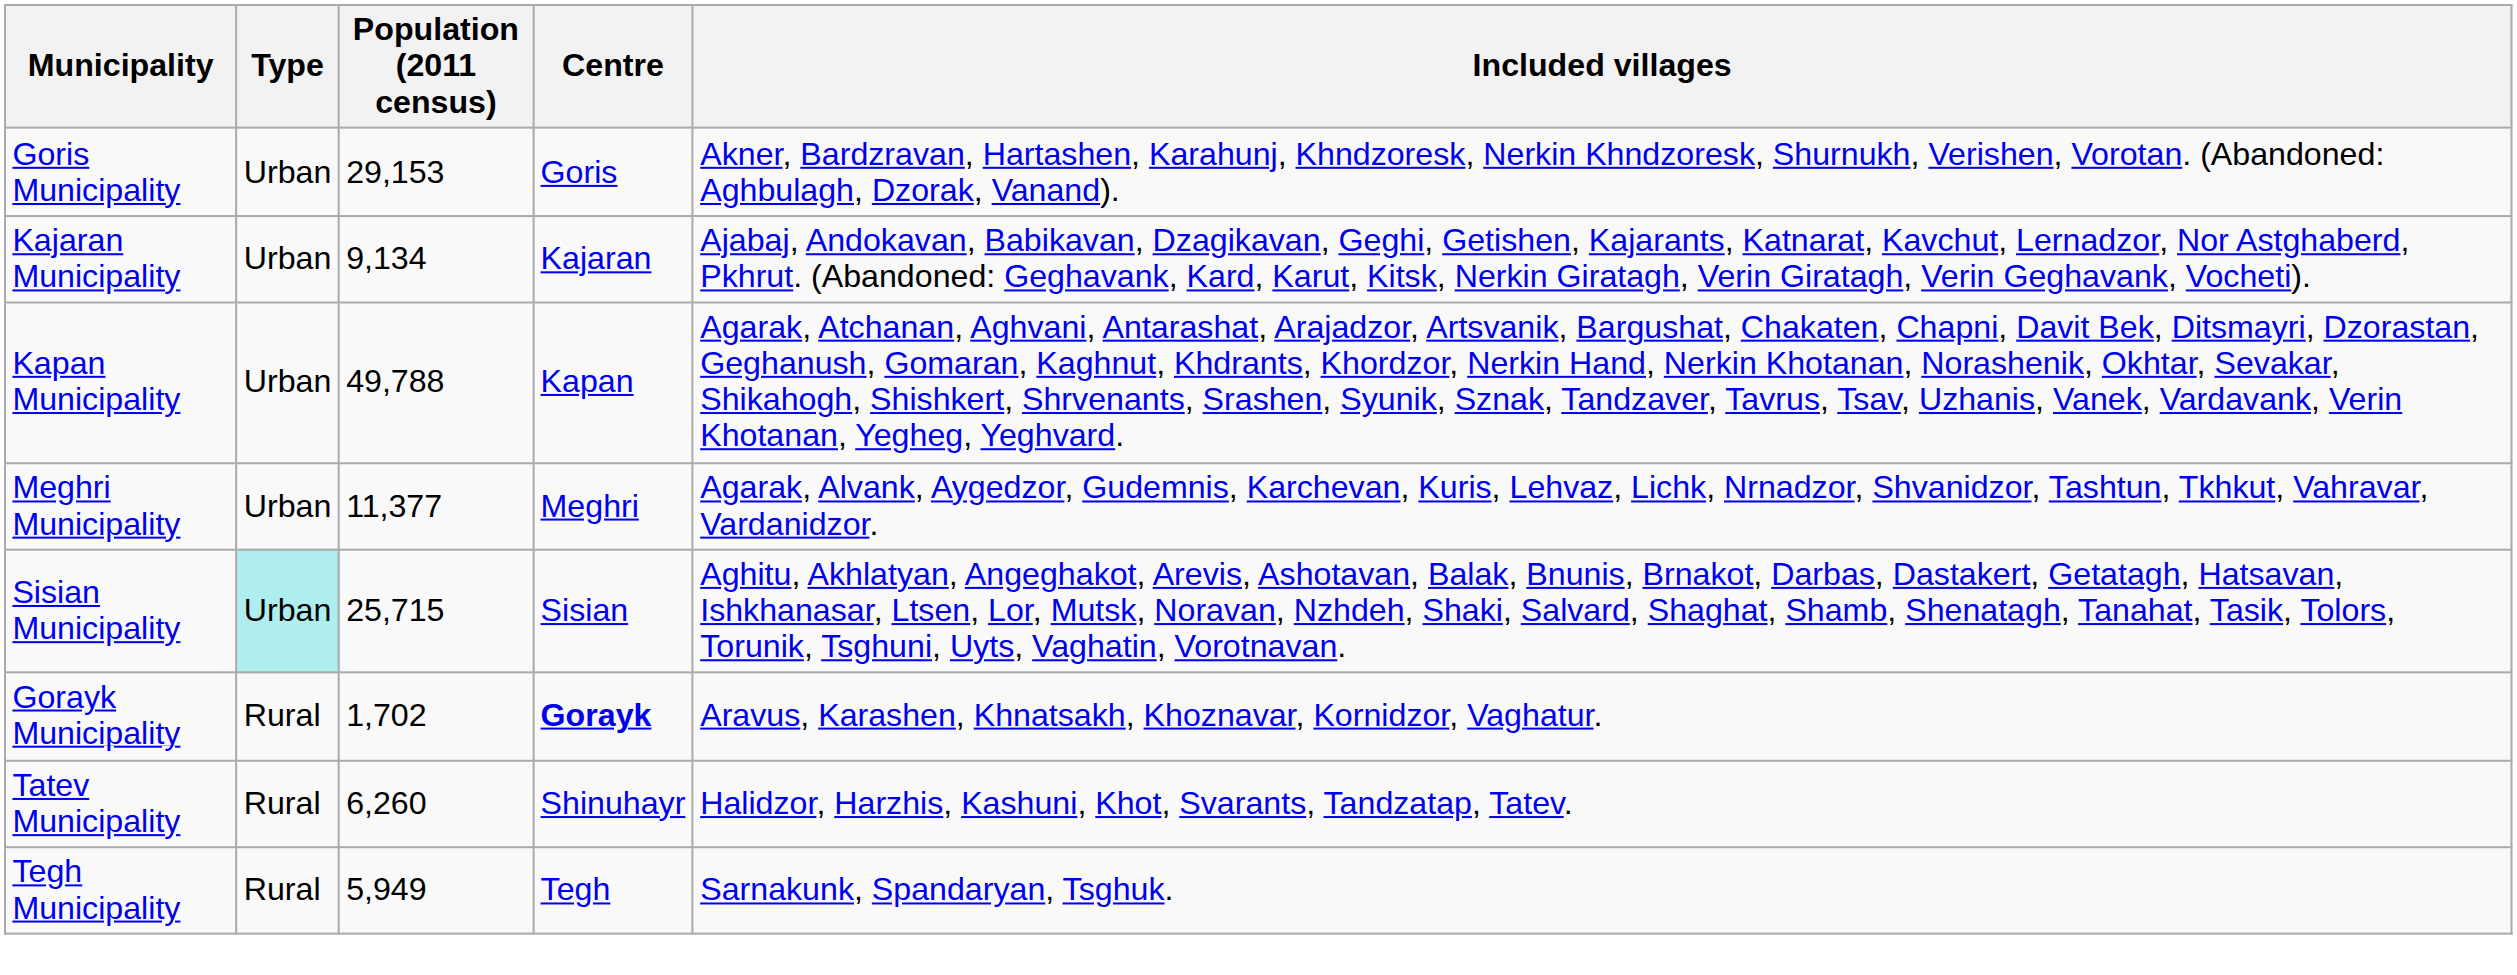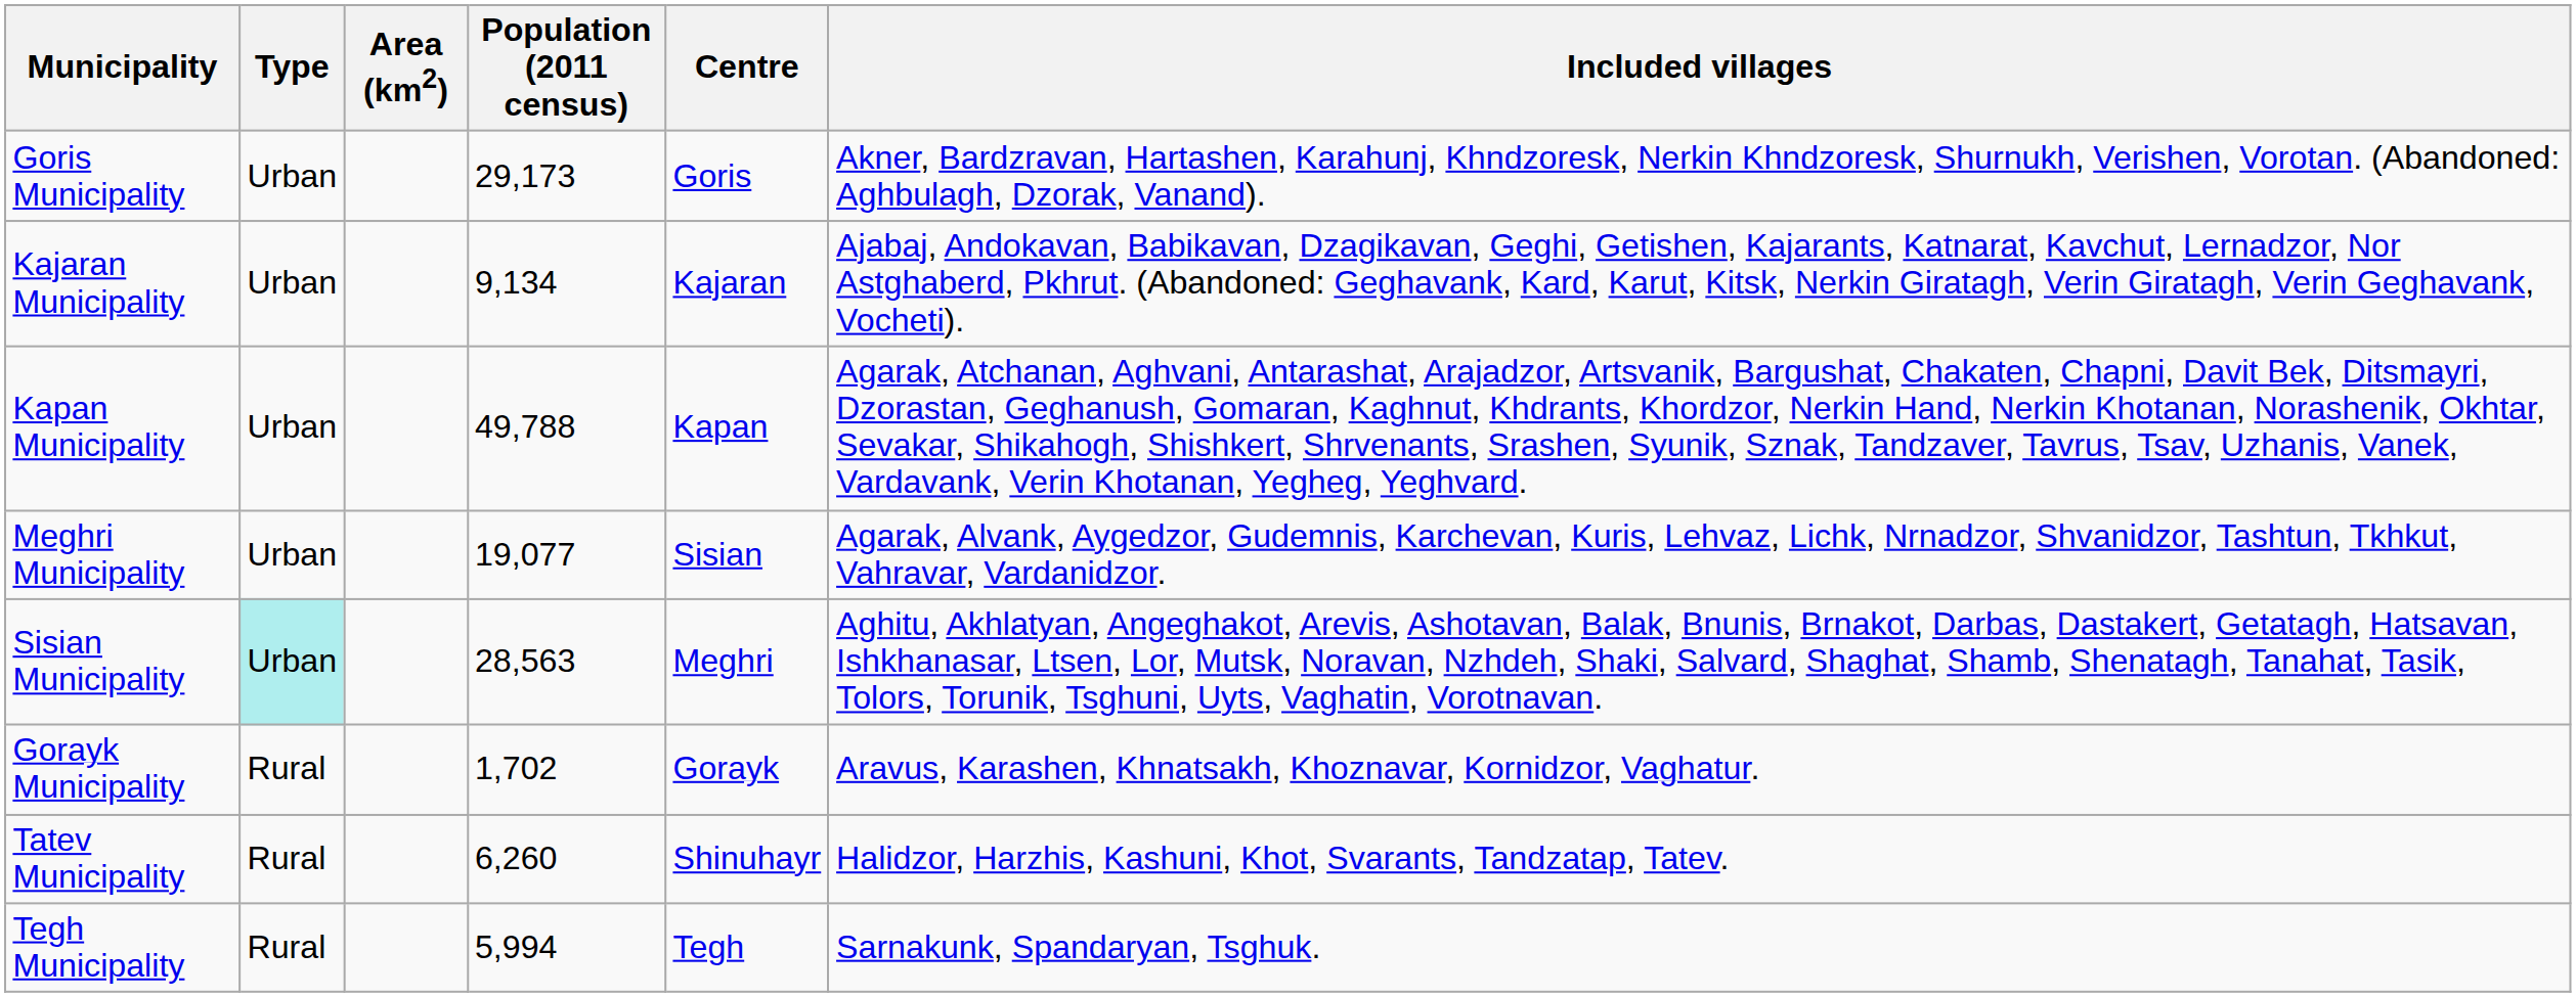 <table class="wikitable sortable">
 <tr>
 <th>Municipality</th>
 <th>Type</th>
+<th>Area (km<sup>2</sup>)</th>
 <th>Population<br>(2011 census)</th>
 <th>Centre</th>
 <th>Included villages</th>
 </tr>
 <tr>
 <td><a href='#'>Goris Municipality</a></td>
 <td>Urban</td>
-<td>29,153</td>
+<td></td>
+<td>29,173</td>
 <td><a href='#'>Goris</a></td>
 <td><a href='#'>Akner</a>, <a href='#'>Bardzravan</a>, <a href='#'>Hartashen</a>, <a href='#'>Karahunj</a>, <a href='#'>Khndzoresk</a>, <a href='#'>Nerkin Khndzoresk</a>, <a href='#'>Shurnukh</a>, <a href='#'>Verishen</a>, <a href='#'>Vorotan</a>. (Abandoned: <a href='#'>Aghbulagh</a>, <a href='#'>Dzorak</a>, <a href='#'>Vanand</a>).</td>
 </tr>
 <tr>
 <td><a href='#'>Kajaran Municipality</a></td>
 <td>Urban</td>
+<td></td>
 <td>9,134</td>
 <td><a href='#'>Kajaran</a></td>
 <td><a href='#'>Ajabaj</a>, <a href='#'>Andokavan</a>, <a href='#'>Babikavan</a>, <a href='#'>Dzagikavan</a>, <a href='#'>Geghi</a>, <a href='#'>Getishen</a>, <a href='#'>Kajarants</a>, <a href='#'>Katnarat</a>, <a href='#'>Kavchut</a>, <a href='#'>Lernadzor</a>, <a href='#'>Nor Astghaberd</a>, <a href='#'>Pkhrut</a>. (Abandoned: <a href='#'>Geghavank</a>, <a href='#'>Kard</a>, <a href='#'>Karut</a>, <a href='#'>Kitsk</a>, <a href='#'>Nerkin Giratagh</a>, <a href='#'>Verin Giratagh</a>, <a href='#'>Verin Geghavank</a>, <a href='#'>Vocheti</a>).</td>
 </tr>
 <tr>
 <td><a href='#'>Kapan Municipality</a></td>
 <td>Urban</td>
+<td></td>
 <td>49,788</td>
 <td><a href='#'>Kapan</a></td>
 <td><a href='#'>Agarak</a>, <a href='#'>Atchanan</a>, <a href='#'>Aghvani</a>, <a href='#'>Antarashat</a>, <a href='#'>Arajadzor</a>, <a href='#'>Artsvanik</a>, <a href='#'>Bargushat</a>, <a href='#'>Chakaten</a>, <a href='#'>Chapni</a>, <a href='#'>Davit Bek</a>, <a href='#'>Ditsmayri</a>, <a href='#'>Dzorastan</a>, <a href='#'>Geghanush</a>, <a href='#'>Gomaran</a>, <a href='#'>Kaghnut</a>, <a href='#'>Khdrants</a>, <a href='#'>Khordzor</a>, <a href='#'>Nerkin Hand</a>, <a href='#'>Nerkin Khotanan</a>, <a href='#'>Norashenik</a>, <a href='#'>Okhtar</a>, <a href='#'>Sevakar</a>, <a href='#'>Shikahogh</a>, <a href='#'>Shishkert</a>, <a href='#'>Shrvenants</a>, <a href='#'>Srashen</a>, <a href='#'>Syunik</a>, <a href='#'>Sznak</a>, <a href='#'>Tandzaver</a>, <a href='#'>Tavrus</a>, <a href='#'>Tsav</a>, <a href='#'>Uzhanis</a>, <a href='#'>Vanek</a>, <a href='#'>Vardavank</a>, <a href='#'>Verin Khotanan</a>, <a href='#'>Yegheg</a>, <a href='#'>Yeghvard</a>.</td>
 </tr>
 <tr>
 <td><a href='#'>Meghri Municipality</a></td>
 <td>Urban</td>
-<td>11,377</td>
-<td><a href='#'>Meghri</a></td>
+<td></td>
+<td>19,077</td>
+<td><a href='#'>Sisian</a></td>
 <td><a href='#'>Agarak</a>, <a href='#'>Alvank</a>, <a href='#'>Aygedzor</a>, <a href='#'>Gudemnis</a>, <a href='#'>Karchevan</a>, <a href='#'>Kuris</a>, <a href='#'>Lehvaz</a>, <a href='#'>Lichk</a>, <a href='#'>Nrnadzor</a>, <a href='#'>Shvanidzor</a>, <a href='#'>Tashtun</a>, <a href='#'>Tkhkut</a>, <a href='#'>Vahravar</a>, <a href='#'>Vardanidzor</a>.</td>
 </tr>
 <tr>
 <td><a href='#'>Sisian Municipality</a></td>
 <td style="background: paleturquoise;">Urban</td>
-<td>25,715</td>
-<td><a href='#'>Sisian</a></td>
+<td></td>
+<td>28,563</td>
+<td><a href='#'>Meghri</a></td>
 <td><a href='#'>Aghitu</a>, <a href='#'>Akhlatyan</a>, <a href='#'>Angeghakot</a>, <a href='#'>Arevis</a>, <a href='#'>Ashotavan</a>, <a href='#'>Balak</a>, <a href='#'>Bnunis</a>, <a href='#'>Brnakot</a>, <a href='#'>Darbas</a>, <a href='#'>Dastakert</a>, <a href='#'>Getatagh</a>, <a href='#'>Hatsavan</a>, <a href='#'>Ishkhanasar</a>, <a href='#'>Ltsen</a>, <a href='#'>Lor</a>, <a href='#'>Mutsk</a>, <a href='#'>Noravan</a>, <a href='#'>Nzhdeh</a>, <a href='#'>Shaki</a>, <a href='#'>Salvard</a>, <a href='#'>Shaghat</a>, <a href='#'>Shamb</a>, <a href='#'>Shenatagh</a>, <a href='#'>Tanahat</a>, <a href='#'>Tasik</a>, <a href='#'>Tolors</a>, <a href='#'>Torunik</a>, <a href='#'>Tsghuni</a>, <a href='#'>Uyts</a>, <a href='#'>Vaghatin</a>, <a href='#'>Vorotnavan</a>.</td>
 </tr>
 <tr>
 <td><a href='#'>Gorayk Municipality</a></td>
 <td>Rural</td>
+<td></td>
 <td>1,702</td>
-<td><strong><a href='#'>Gorayk</a></strong></td>
+<td><a href='#'>Gorayk</a></td>
 <td><a href='#'>Aravus</a>, <a href='#'>Karashen</a>, <a href='#'>Khnatsakh</a>, <a href='#'>Khoznavar</a>, <a href='#'>Kornidzor</a>, <a href='#'>Vaghatur</a>.</td>
 </tr>
 <tr>
 <td><a href='#'>Tatev Municipality</a></td>
 <td>Rural</td>
+<td></td>
 <td>6,260</td>
 <td><a href='#'>Shinuhayr</a></td>
 <td><a href='#'>Halidzor</a>, <a href='#'>Harzhis</a>, <a href='#'>Kashuni</a>, <a href='#'>Khot</a>, <a href='#'>Svarants</a>, <a href='#'>Tandzatap</a>, <a href='#'>Tatev</a>.</td>
 </tr>
 <tr>
 <td><a href='#'>Tegh Municipality</a></td>
 <td>Rural</td>
-<td>5,949</td>
+<td></td>
+<td>5,994</td>
 <td><a href='#'>Tegh</a></td>
 <td><a href='#'>Sarnakunk</a>, <a href='#'>Spandaryan</a>, <a href='#'>Tsghuk</a>.</td>
 </tr>
 </table>
